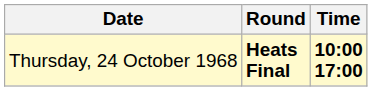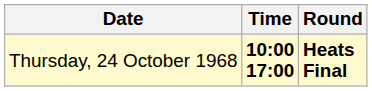 <table class="wikitable">
 <tr>
 <th>Date</th>
+<th>Time</th>
 <th>Round</th>
-<th>Time</th>
 </tr>
 <tr style=background:lemonchiffon>
 <td>Thursday, 24 October 1968</td>
+<td><strong>10:00</strong><br><strong>17:00</strong></td>
 <td><strong>Heats</strong><br><strong>Final</strong></td>
-<td><strong>10:00</strong><br><strong>17:00</strong></td>
 </tr>
 </table>
